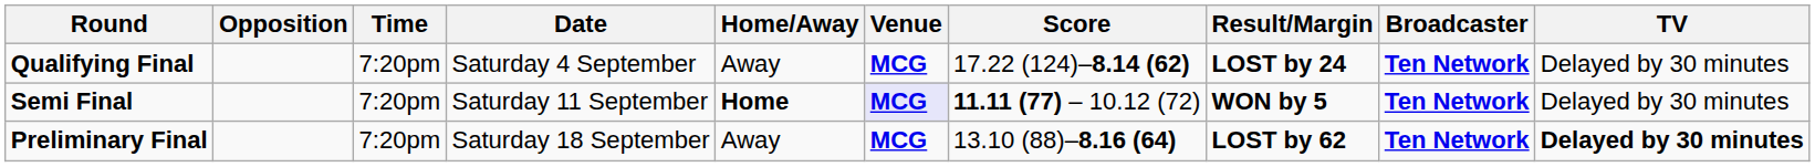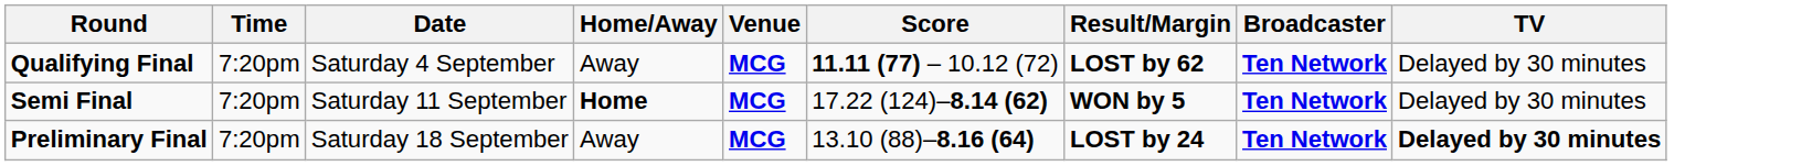 <table class="wikitable" style="font-size=95%;">
 <tr>
 <th>Round</th>
-<th>Opposition</th>
 <th>Time</th>
 <th>Date</th>
 <th>Home/Away</th>
 <th>Venue</th>
 <th>Score</th>
 <th>Result/Margin</th>
 <th>Broadcaster</th>
 <th>TV</th>
 </tr>
 <tr valign="top">
 <td><strong>Qualifying Final</strong></td>
-<td></td>
 <td>7:20pm</td>
 <td>Saturday 4 September</td>
 <td>Away</td>
 <td><strong><a href='#'>MCG</a></strong></td>
-<td>17.22 (124)–<strong>8.14 (62)</strong></td>
-<td><strong>LOST by 24</strong></td>
+<td><strong>11.11 (77)</strong> – 10.12 (72)</td>
+<td><strong>LOST by 62</strong></td>
 <td><strong><a href='#'>Ten Network</a></strong></td>
 <td>Delayed by 30 minutes</td>
 </tr>
 <tr>
 <td><strong>Semi Final</strong></td>
-<td></td>
 <td>7:20pm</td>
 <td>Saturday 11 September</td>
 <td><strong>Home</strong></td>
-<td style="background: lavender;"><strong><a href='#'>MCG</a></strong></td>
-<td><strong>11.11 (77)</strong> – 10.12 (72)</td>
+<td><strong><a href='#'>MCG</a></strong></td>
+<td>17.22 (124)–<strong>8.14 (62)</strong></td>
 <td><strong>WON by 5</strong></td>
 <td><strong><a href='#'>Ten Network</a></strong></td>
 <td>Delayed by 30 minutes</td>
 </tr>
 <tr>
 <td><strong>Preliminary Final</strong></td>
-<td></td>
 <td>7:20pm</td>
 <td>Saturday 18 September</td>
 <td>Away</td>
 <td><strong><a href='#'>MCG</a></strong></td>
 <td>13.10 (88)–<strong>8.16 (64)</strong></td>
-<td><strong>LOST by 62</strong></td>
+<td><strong>LOST by 24</strong></td>
 <td><strong><a href='#'>Ten Network</a></strong></td>
 <td><strong>Delayed by 30 minutes</strong></td>
 </tr>
 </table>
